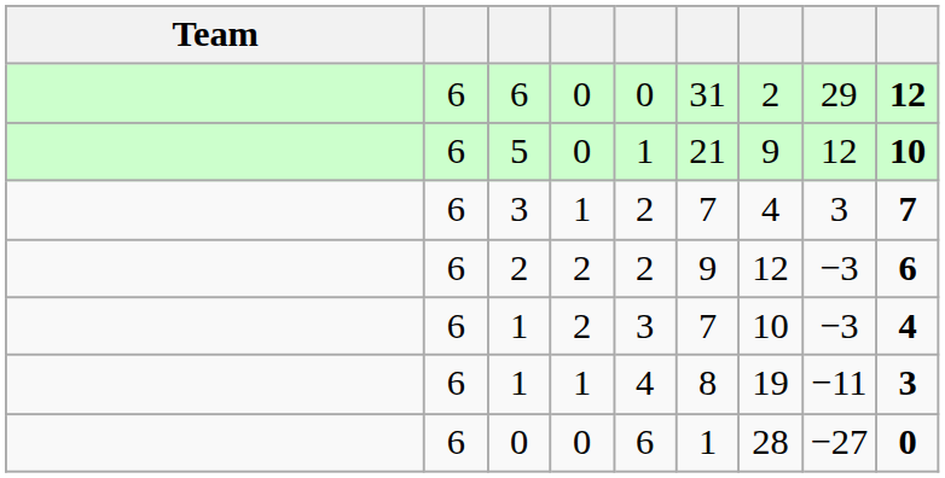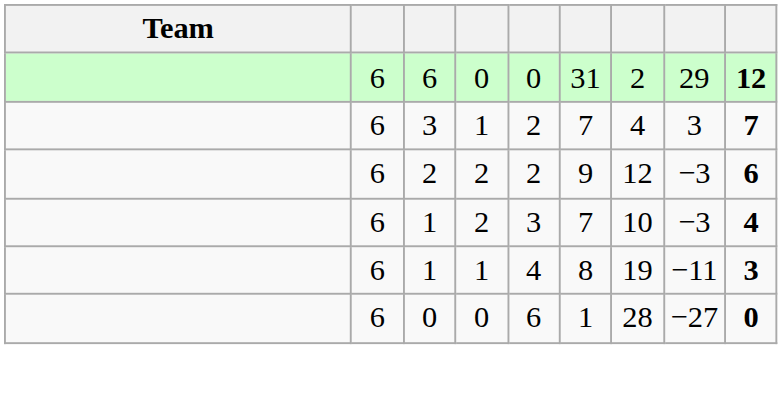 <table class=wikitable style="text-align:center">
 <tr>
 <th width=175>Team</th>
 <th width=20></th>
 <th width=20></th>
 <th width=20></th>
 <th width=20></th>
 <th width=20></th>
 <th width=20></th>
 <th width=20></th>
 <th width=20></th>
 </tr>
 <tr bgcolor="ccffcc">
 <td align=left></td>
 <td>6</td>
 <td>6</td>
 <td>0</td>
 <td>0</td>
 <td>31</td>
 <td>2</td>
 <td>29</td>
 <td><strong>12</strong></td>
-</tr>
-<tr bgcolor="ccffcc">
-<td align=left></td>
-<td>6</td>
-<td>5</td>
-<td>0</td>
-<td>1</td>
-<td>21</td>
-<td>9</td>
-<td>12</td>
-<td><strong>10</strong></td>
 </tr>
 <tr>
 <td align=left></td>
 <td>6</td>
 <td>3</td>
 <td>1</td>
 <td>2</td>
 <td>7</td>
 <td>4</td>
 <td>3</td>
 <td><strong>7</strong></td>
 </tr>
 <tr>
 <td align=left></td>
 <td>6</td>
 <td>2</td>
 <td>2</td>
 <td>2</td>
 <td>9</td>
 <td>12</td>
 <td>−3</td>
 <td><strong>6</strong></td>
 </tr>
 <tr>
 <td align=left></td>
 <td>6</td>
 <td>1</td>
 <td>2</td>
 <td>3</td>
 <td>7</td>
 <td>10</td>
 <td>−3</td>
 <td><strong>4</strong></td>
 </tr>
 <tr>
 <td align=left></td>
 <td>6</td>
 <td>1</td>
 <td>1</td>
 <td>4</td>
 <td>8</td>
 <td>19</td>
 <td>−11</td>
 <td><strong>3</strong></td>
 </tr>
 <tr>
 <td align=left></td>
 <td>6</td>
 <td>0</td>
 <td>0</td>
 <td>6</td>
 <td>1</td>
 <td>28</td>
 <td>−27</td>
 <td><strong>0</strong></td>
 </tr>
 </table>
